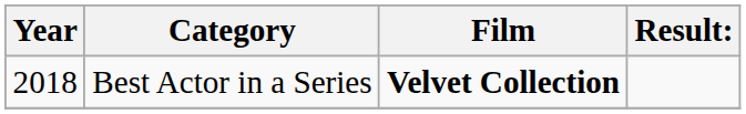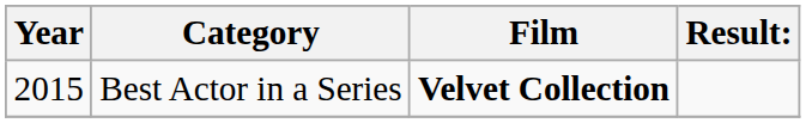 <table class="wikitable">
 <tr>
 <th>Year</th>
 <th>Category</th>
 <th>Film</th>
 <th>Result:</th>
 </tr>
 <tr>
-<td>2018</td>
+<td>2015</td>
 <td>Best Actor in a Series</td>
 <td><strong>Velvet Collection</strong></td>
 <td></td>
 </tr>
 <tr>
 </tr>
 </table>
